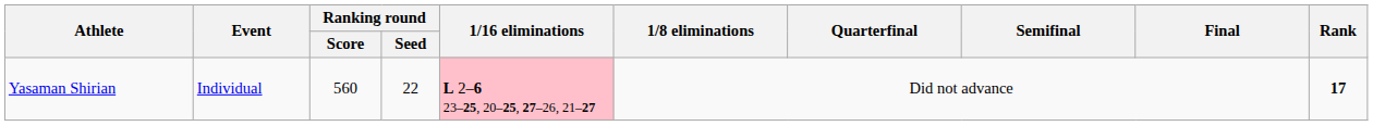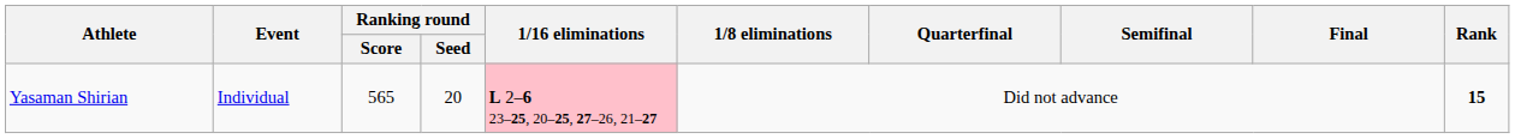 <table class="wikitable" width="98%" style="text-align:left; font-size:90%">
 <tr>
 <th rowspan="2" width="13%">Athlete</th>
 <th rowspan="2" width="8%">Event</th>
 <th colspan="2">Ranking round</th>
 <th rowspan="2" width="12%">1/16 eliminations</th>
 <th rowspan="2" width="12%">1/8 eliminations</th>
 <th rowspan="2" width="12%">Quarterfinal</th>
 <th rowspan="2" width="12%">Semifinal</th>
 <th rowspan="2" width="12%">Final</th>
 <th rowspan="2" width="4%">Rank</th>
 </tr>
 <tr>
 <th width="5%">Score</th>
 <th width="4%">Seed</th>
 </tr>
 <tr>
 <td><a href='#'>Yasaman Shirian</a></td>
 <td><a href='#'>Individual</a></td>
-<td align="center">560</td>
-<td align="center">22</td>
+<td align="center">565</td>
+<td align="center">20</td>
 <td style="background: pink;"><br><strong>L</strong> 2–<strong>6</strong><br><small>23–<strong>25</strong>, 20–<strong>25</strong>, <strong>27</strong>–26, 21–<strong>27</strong></small></td>
 <td colspan=4 align=center>Did not advance</td>
-<td align="center"><strong>17</strong></td>
+<td align="center"><strong>15</strong></td>
 </tr>
 </table>
